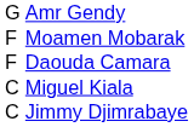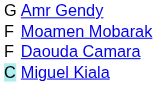 <table border="0" cellpadding="0">
 <tr>
 <td>G</td>
 <td></td>
 <td><a href='#'>Amr Gendy</a></td>
 </tr>
 <tr>
 <td>F</td>
 <td></td>
 <td><a href='#'>Moamen Mobarak</a></td>
 </tr>
 <tr>
 <td>F</td>
 <td></td>
 <td><a href='#'>Daouda Camara</a></td>
 </tr>
 <tr>
-<td>C</td>
+<td style="background: paleturquoise;">C</td>
 <td></td>
 <td><a href='#'>Miguel Kiala</a></td>
 </tr>
-<tr>
-<td>C</td>
-<td></td>
-<td><a href='#'>Jimmy Djimrabaye</a></td>
-</tr>
 </table>
